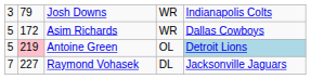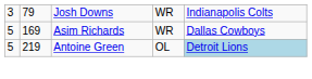 <table class="wikitable" style="width:50%;">
 <tr>
 <td>3</td>
 <td>79</td>
 <td><a href='#'>Josh Downs</a></td>
 <td>WR</td>
 <td><a href='#'>Indianapolis Colts</a></td>
 </tr>
 <tr>
 <td>5</td>
-<td>172</td>
+<td>169</td>
 <td><a href='#'>Asim Richards</a></td>
 <td>WR</td>
 <td><a href='#'>Dallas Cowboys</a></td>
 </tr>
 <tr>
 <td>5</td>
-<td style="background: pink;">219</td>
+<td>219</td>
 <td><a href='#'>Antoine Green</a></td>
 <td>OL</td>
 <td style="background: lightblue;"><a href='#'>Detroit Lions</a></td>
 </tr>
-<tr>
-<td>7</td>
-<td>227</td>
-<td><a href='#'>Raymond Vohasek</a></td>
-<td>DL</td>
-<td><a href='#'>Jacksonville Jaguars</a></td>
-</tr>
 </table>
